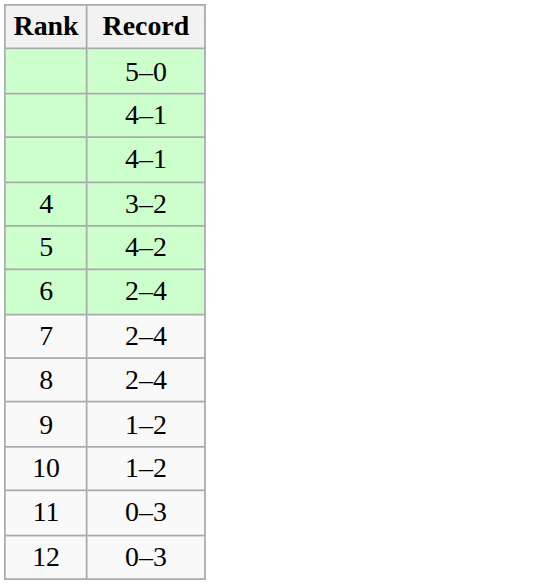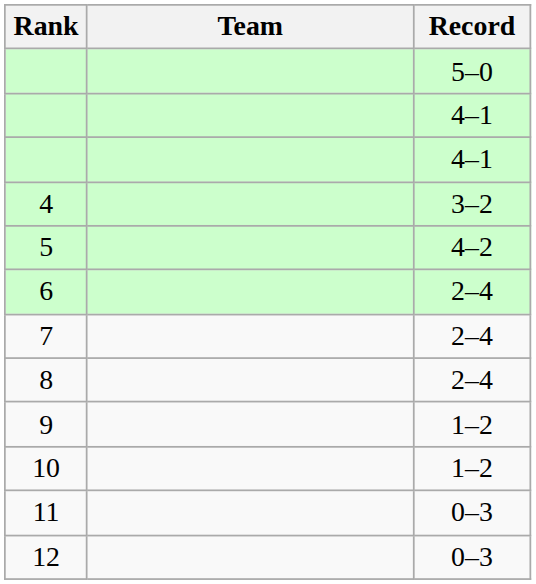 <table class="wikitable" style="text-align: center;">
 <tr>
 <th width=40>Rank</th>
+<th width=180>Team</th>
 <th width=60>Record</th>
 </tr>
 <tr bgcolor=ccffcc>
 <td></td>
+<td align=left></td>
 <td>5–0</td>
 </tr>
 <tr bgcolor=ccffcc>
 <td></td>
+<td align=left></td>
 <td>4–1</td>
 </tr>
 <tr bgcolor=ccffcc>
 <td></td>
+<td align=left></td>
 <td>4–1</td>
 </tr>
 <tr bgcolor=ccffcc>
 <td>4</td>
+<td align=left></td>
 <td>3–2</td>
 </tr>
 <tr bgcolor=ccffcc>
 <td>5</td>
+<td align=left></td>
 <td>4–2</td>
 </tr>
 <tr bgcolor=ccffcc>
 <td>6</td>
+<td align=left></td>
 <td>2–4</td>
 </tr>
 <tr>
 <td>7</td>
+<td align=left></td>
 <td>2–4</td>
 </tr>
 <tr>
 <td>8</td>
+<td align=left></td>
 <td>2–4</td>
 </tr>
 <tr>
 <td>9</td>
+<td align=left></td>
 <td>1–2</td>
 </tr>
 <tr>
 <td>10</td>
+<td align=left></td>
 <td>1–2</td>
 </tr>
 <tr>
 <td>11</td>
+<td align=left></td>
 <td>0–3</td>
 </tr>
 <tr>
 <td>12</td>
+<td align=left></td>
 <td>0–3</td>
 </tr>
 </table>
